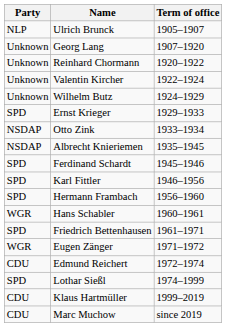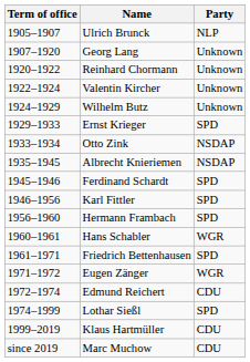 <table class="wikitable">
 <tr class="backgroundcolor5">
+<th>Term of office</th>
+<th>Name</th>
 <th>Party</th>
-<th>Name</th>
-<th>Term of office</th>
 </tr>
 <tr>
+<td>1905–1907</td>
+<td>Ulrich Brunck</td>
 <td>NLP</td>
-<td>Ulrich Brunck</td>
-<td>1905–1907</td>
 </tr>
 <tr>
+<td>1907–1920</td>
+<td>Georg Lang</td>
 <td>Unknown</td>
-<td>Georg Lang</td>
-<td>1907–1920</td>
 </tr>
 <tr>
+<td>1920–1922</td>
+<td>Reinhard Chormann</td>
 <td>Unknown</td>
-<td>Reinhard Chormann</td>
-<td>1920–1922</td>
 </tr>
 <tr>
+<td>1922–1924</td>
+<td>Valentin Kircher</td>
 <td>Unknown</td>
-<td>Valentin Kircher</td>
-<td>1922–1924</td>
 </tr>
 <tr>
+<td>1924–1929</td>
+<td>Wilhelm Butz</td>
 <td>Unknown</td>
-<td>Wilhelm Butz</td>
-<td>1924–1929</td>
 </tr>
 <tr>
+<td>1929–1933</td>
+<td>Ernst Krieger</td>
 <td>SPD</td>
-<td>Ernst Krieger</td>
-<td>1929–1933</td>
 </tr>
 <tr>
+<td>1933–1934</td>
+<td>Otto Zink</td>
 <td>NSDAP</td>
-<td>Otto Zink</td>
-<td>1933–1934</td>
 </tr>
 <tr>
+<td>1935–1945</td>
+<td>Albrecht Knieriemen</td>
 <td>NSDAP</td>
-<td>Albrecht Knieriemen</td>
-<td>1935–1945</td>
 </tr>
 <tr>
+<td>1945–1946</td>
+<td>Ferdinand Schardt</td>
 <td>SPD</td>
-<td>Ferdinand Schardt</td>
-<td>1945–1946</td>
 </tr>
 <tr>
+<td>1946–1956</td>
+<td>Karl Fittler</td>
 <td>SPD</td>
-<td>Karl Fittler</td>
-<td>1946–1956</td>
 </tr>
 <tr>
+<td>1956–1960</td>
+<td>Hermann Frambach</td>
 <td>SPD</td>
-<td>Hermann Frambach</td>
-<td>1956–1960</td>
 </tr>
 <tr>
+<td>1960–1961</td>
+<td>Hans Schabler</td>
 <td>WGR</td>
-<td>Hans Schabler</td>
-<td>1960–1961</td>
 </tr>
 <tr>
+<td>1961–1971</td>
+<td>Friedrich Bettenhausen</td>
 <td>SPD</td>
-<td>Friedrich Bettenhausen</td>
-<td>1961–1971</td>
 </tr>
 <tr>
+<td>1971–1972</td>
+<td>Eugen Zänger</td>
 <td>WGR</td>
-<td>Eugen Zänger</td>
-<td>1971–1972</td>
 </tr>
 <tr>
+<td>1972–1974</td>
+<td>Edmund Reichert</td>
 <td>CDU</td>
-<td>Edmund Reichert</td>
-<td>1972–1974</td>
 </tr>
 <tr>
+<td>1974–1999</td>
+<td>Lothar Sießl</td>
 <td>SPD</td>
-<td>Lothar Sießl</td>
-<td>1974–1999</td>
 </tr>
 <tr>
+<td>1999–2019</td>
+<td>Klaus Hartmüller</td>
 <td>CDU</td>
-<td>Klaus Hartmüller</td>
-<td>1999–2019</td>
 </tr>
 <tr>
+<td>since 2019</td>
+<td>Marc Muchow</td>
 <td>CDU</td>
-<td>Marc Muchow</td>
-<td>since 2019</td>
 </tr>
 </table>
